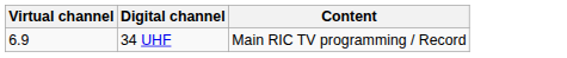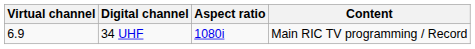 <table class = "wikitable">
 <tr>
 <th>Virtual channel</th>
 <th>Digital channel</th>
+<th>Aspect ratio</th>
 <th>Content</th>
 </tr>
 <tr>
 <td>6.9</td>
 <td>34 <a href='#'>UHF</a></td>
+<td><a href='#'>1080i</a></td>
 <td>Main RIC TV programming / Record</td>
 </tr>
 </table>
